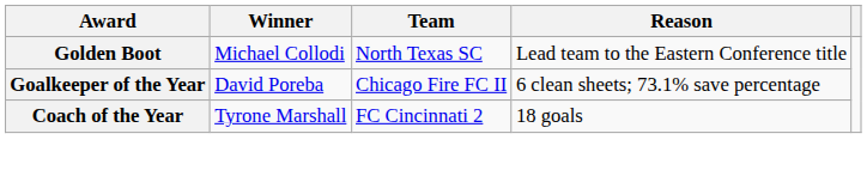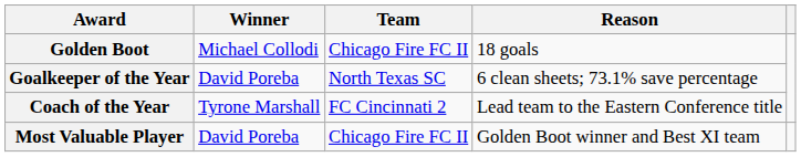 <table class="wikitable">
 <tr>
 <th>Award</th>
 <th>Winner</th>
 <th>Team</th>
 <th>Reason</th>
 <th></th>
 </tr>
 <tr>
 <th>Golden Boot</th>
 <td> <a href='#'>Michael Collodi</a></td>
-<td><a href='#'>North Texas SC</a></td>
-<td>Lead team to the Eastern Conference title</td>
+<td><a href='#'>Chicago Fire FC II</a></td>
+<td>18 goals</td>
 <td rowspan="3" align=center></td>
 </tr>
 <tr>
 <th>Goalkeeper of the Year</th>
 <td> <a href='#'>David Poreba</a></td>
-<td><a href='#'>Chicago Fire FC II</a></td>
+<td><a href='#'>North Texas SC</a></td>
 <td>6 clean sheets; 73.1% save percentage</td>
 </tr>
 <tr>
 <th>Coach of the Year</th>
 <td> <a href='#'>Tyrone Marshall</a></td>
 <td><a href='#'>FC Cincinnati 2</a></td>
-<td>18 goals</td>
+<td>Lead team to the Eastern Conference title</td>
+</tr>
+<tr>
+<th>Most Valuable Player</th>
+<td> <a href='#'>David Poreba</a></td>
+<td><a href='#'>Chicago Fire FC II</a></td>
+<td>Golden Boot winner and Best XI team</td>
+<td align="center"></td>
 </tr>
 </table>
